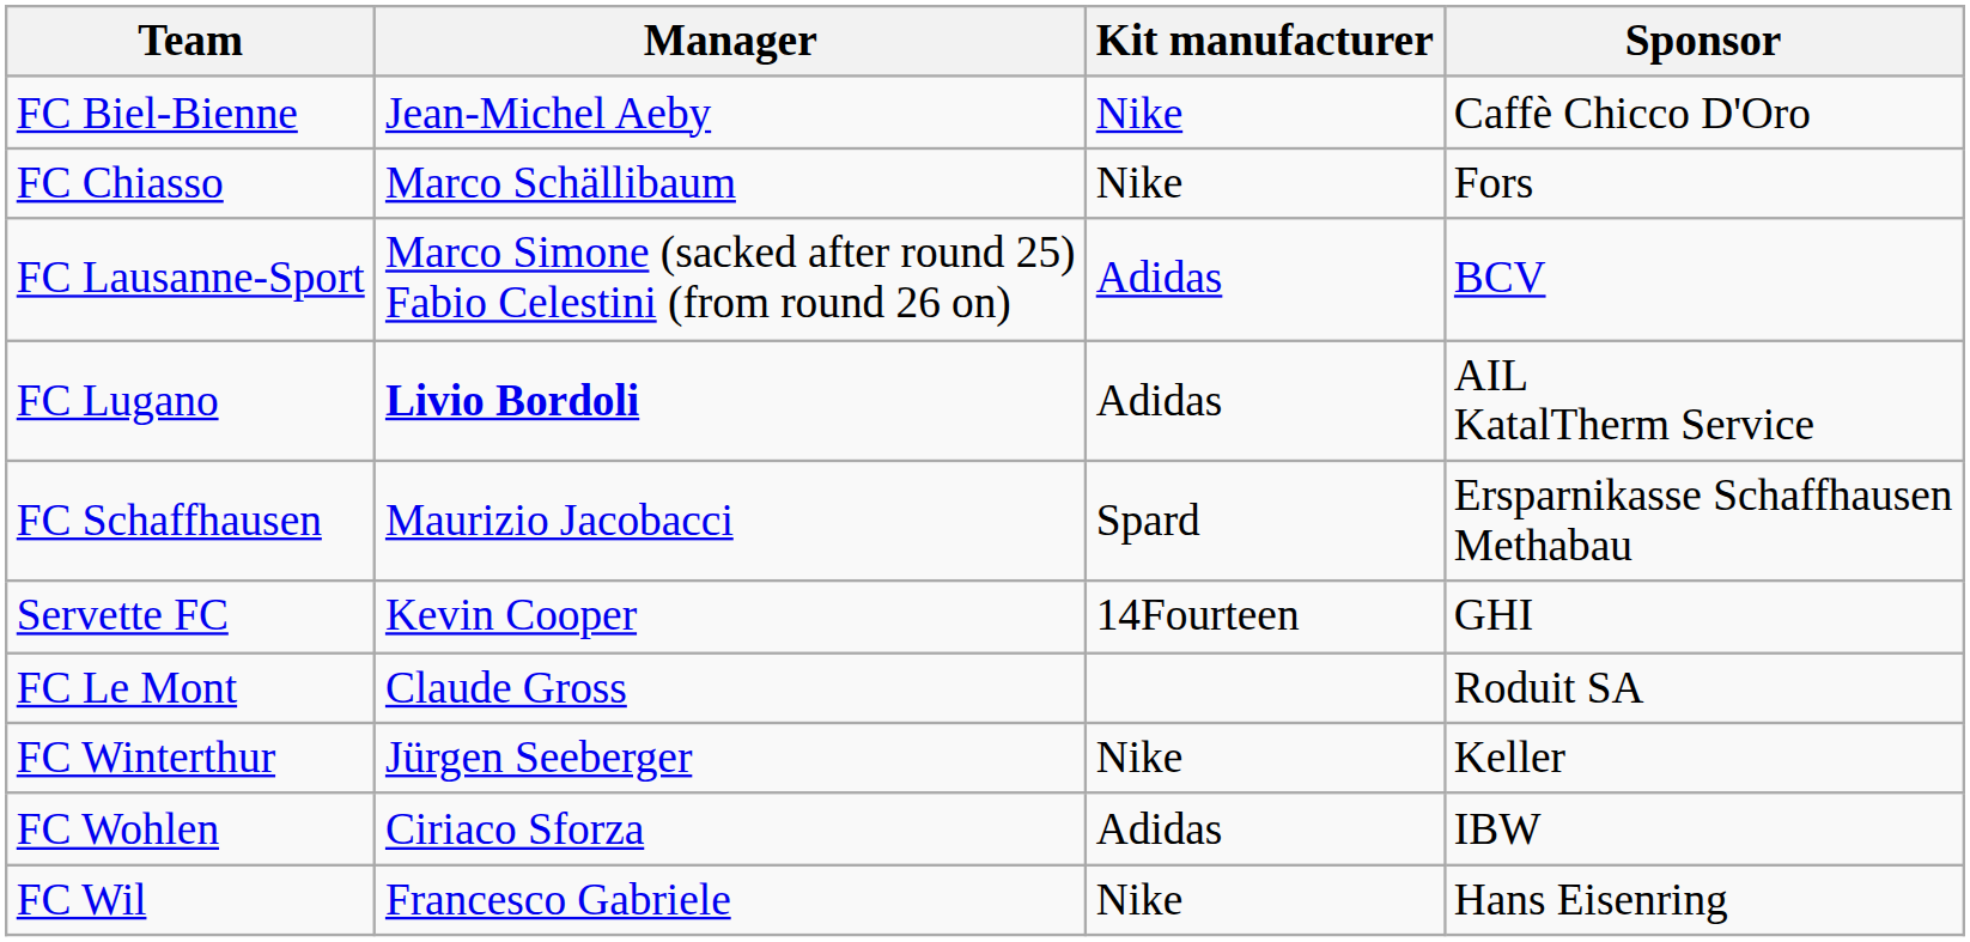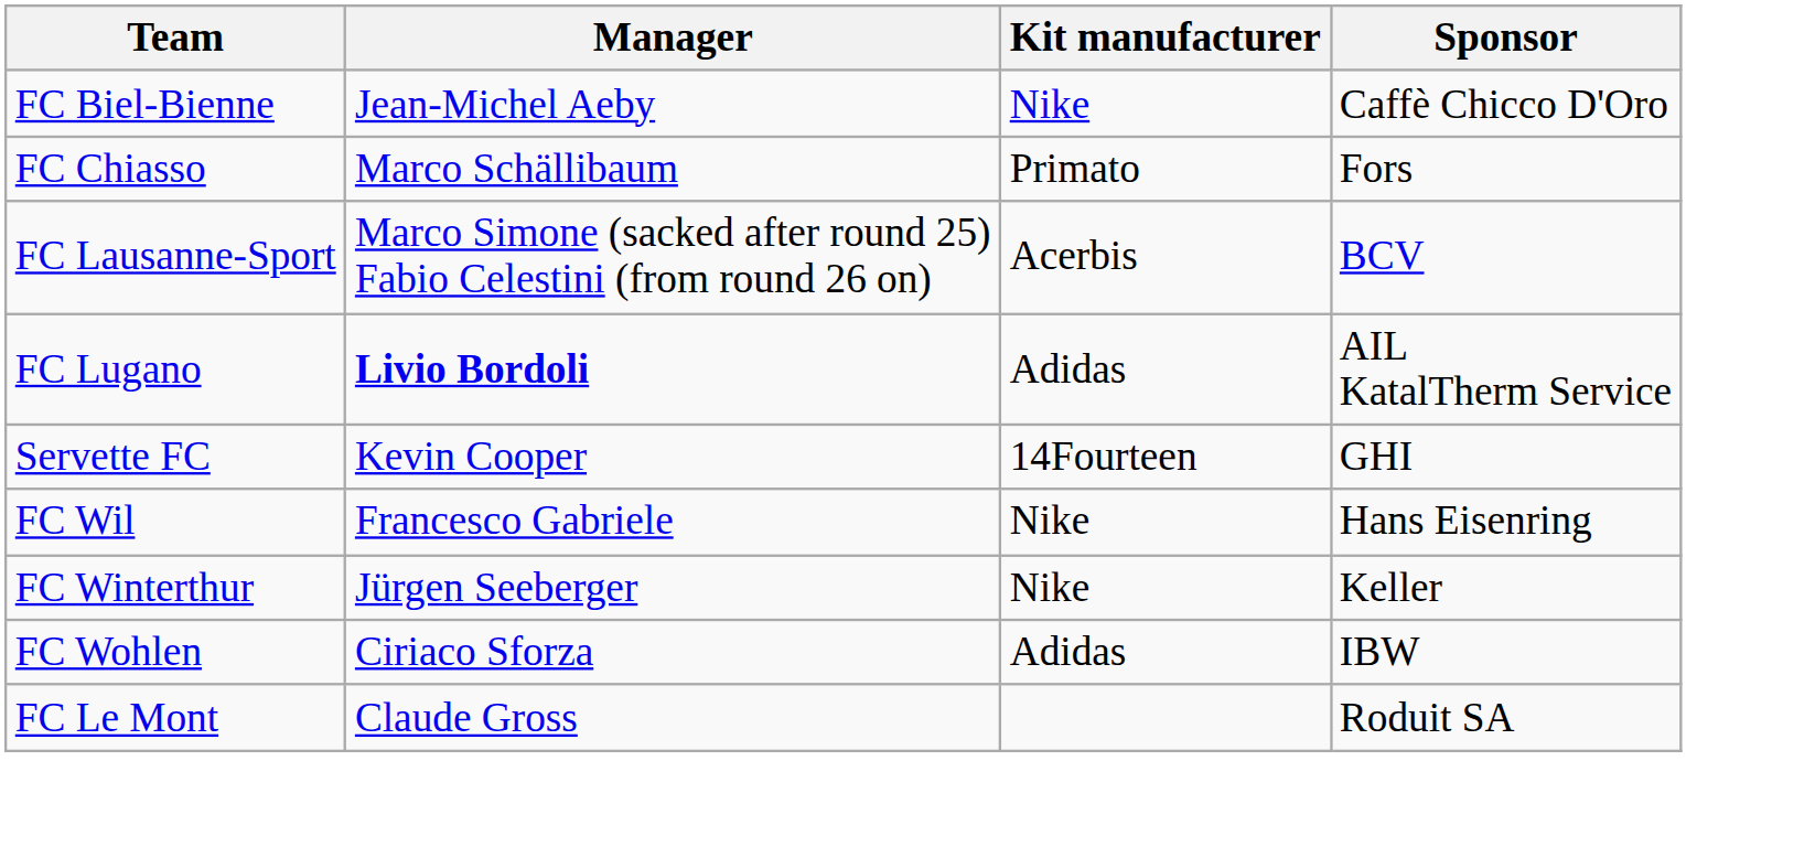 <table class="wikitable sortable">
 <tr>
 <th>Team</th>
 <th>Manager</th>
 <th>Kit manufacturer</th>
 <th>Sponsor</th>
 </tr>
 <tr>
 <td><a href='#'>FC Biel-Bienne</a></td>
 <td> <a href='#'>Jean-Michel Aeby</a></td>
 <td><a href='#'>Nike</a></td>
 <td>Caffè Chicco D'Oro</td>
 </tr>
 <tr>
 <td><a href='#'>FC Chiasso</a></td>
 <td> <a href='#'>Marco Schällibaum</a></td>
-<td>Nike</td>
+<td>Primato</td>
 <td>Fors</td>
 </tr>
 <tr>
 <td><a href='#'>FC Lausanne-Sport</a></td>
 <td> <a href='#'>Marco Simone</a> (sacked after round 25) <br>  <a href='#'>Fabio Celestini</a> (from round 26 on)</td>
-<td><a href='#'>Adidas</a></td>
+<td>Acerbis</td>
 <td><a href='#'>BCV</a></td>
 </tr>
 <tr>
 <td><a href='#'>FC Lugano</a></td>
 <td><strong> <a href='#'>Livio Bordoli</a></strong></td>
 <td>Adidas</td>
 <td>AIL <br> KatalTherm Service</td>
 </tr>
 <tr>
-<td><a href='#'>FC Schaffhausen</a></td>
-<td> <a href='#'>Maurizio Jacobacci</a></td>
-<td>Spard</td>
-<td>Ersparnikasse Schaffhausen <br> Methabau</td>
-</tr>
-<tr>
 <td><a href='#'>Servette FC</a></td>
 <td> <a href='#'>Kevin Cooper</a></td>
 <td>14Fourteen</td>
 <td>GHI</td>
 </tr>
 <tr>
-<td><a href='#'>FC Le Mont</a></td>
-<td> <a href='#'>Claude Gross</a></td>
-<td></td>
-<td>Roduit SA</td>
+<td><a href='#'>FC Wil</a></td>
+<td> <a href='#'>Francesco Gabriele</a></td>
+<td>Nike</td>
+<td>Hans Eisenring</td>
 </tr>
 <tr>
 <td><a href='#'>FC Winterthur</a></td>
 <td> <a href='#'>Jürgen Seeberger</a></td>
 <td>Nike</td>
 <td>Keller</td>
 </tr>
 <tr>
 <td><a href='#'>FC Wohlen</a></td>
 <td> <a href='#'>Ciriaco Sforza</a></td>
 <td>Adidas</td>
 <td>IBW</td>
 </tr>
 <tr>
-<td><a href='#'>FC Wil</a></td>
-<td> <a href='#'>Francesco Gabriele</a></td>
-<td>Nike</td>
-<td>Hans Eisenring</td>
+<td><a href='#'>FC Le Mont</a></td>
+<td> <a href='#'>Claude Gross</a></td>
+<td></td>
+<td>Roduit SA</td>
 </tr>
 </table>
